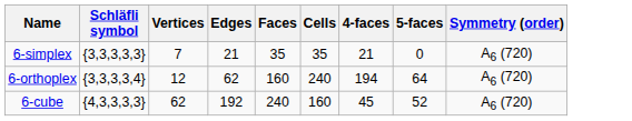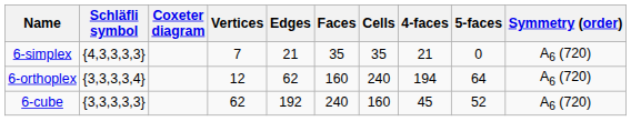 <table class=wikitable>
 <tr>
 <th>Name</th>
 <th><a href='#'>Schläfli<br>symbol</a></th>
+<th><a href='#'>Coxeter<br>diagram</a></th>
 <th>Vertices</th>
 <th>Edges</th>
 <th>Faces</th>
 <th>Cells</th>
 <th>4-faces</th>
 <th>5-faces</th>
 <th><a href='#'>Symmetry</a> (<a href='#'>order</a>)</th>
 </tr>
 <tr align=center>
 <td><a href='#'>6-simplex</a></td>
-<td>{3,3,3,3,3}</td>
+<td>{4,3,3,3,3}</td>
+<td></td>
 <td>7</td>
 <td>21</td>
 <td>35</td>
 <td>35</td>
 <td>21</td>
 <td>0</td>
 <td>A<sub>6</sub> (720)</td>
 </tr>
 <tr align=center>
 <td><a href='#'>6-orthoplex</a></td>
 <td>{3,3,3,3,4}</td>
+<td></td>
 <td>12</td>
 <td>62</td>
 <td>160</td>
 <td>240</td>
 <td>194</td>
 <td>64</td>
 <td>A<sub>6</sub> (720)</td>
 </tr>
 <tr align=center>
 <td><a href='#'>6-cube</a></td>
-<td>{4,3,3,3,3}</td>
+<td>{3,3,3,3,3}</td>
+<td></td>
 <td>62</td>
 <td>192</td>
 <td>240</td>
 <td>160</td>
 <td>45</td>
 <td>52</td>
 <td>A<sub>6</sub> (720)</td>
 </tr>
 </table>
